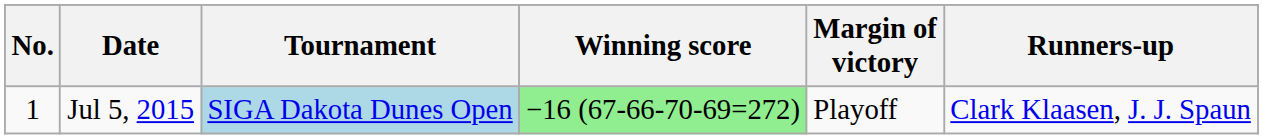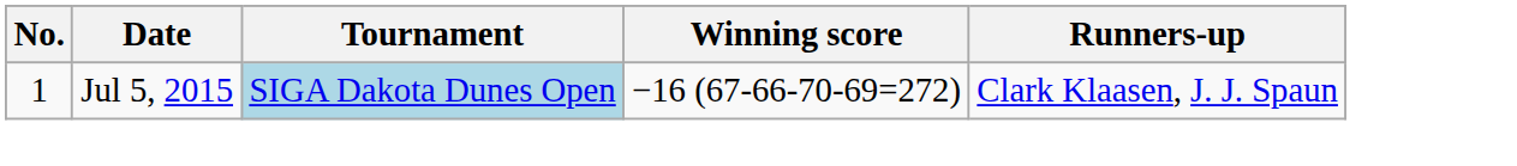 <table class="wikitable" style="font-size:95%;">
 <tr>
 <th>No.</th>
 <th>Date</th>
 <th>Tournament</th>
 <th>Winning score</th>
-<th>Margin of<br>victory</th>
 <th>Runners-up</th>
 </tr>
 <tr>
 <td align=center>1</td>
 <td align=right>Jul 5, <a href='#'>2015</a></td>
 <td style="background: lightblue;"><a href='#'>SIGA Dakota Dunes Open</a></td>
-<td style="background: lightgreen;">−16 (67-66-70-69=272)</td>
-<td>Playoff</td>
+<td>−16 (67-66-70-69=272)</td>
 <td> <a href='#'>Clark Klaasen</a>,  <a href='#'>J. J. Spaun</a></td>
 </tr>
 </table>
